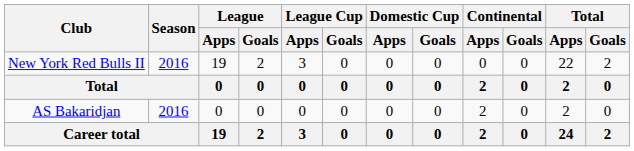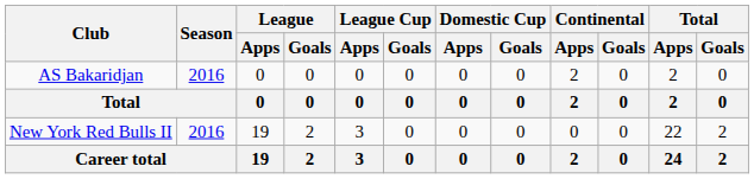 <table class="wikitable" style="text-align: center;">
 <tr>
 <th rowspan="2">Club</th>
 <th rowspan="2">Season</th>
 <th colspan="2">League</th>
 <th colspan="2">League Cup</th>
 <th colspan="2">Domestic Cup</th>
 <th colspan="2">Continental</th>
 <th colspan="2">Total</th>
 </tr>
 <tr>
 <th>Apps</th>
 <th>Goals</th>
 <th>Apps</th>
 <th>Goals</th>
 <th>Apps</th>
 <th>Goals</th>
 <th>Apps</th>
 <th>Goals</th>
 <th>Apps</th>
 <th>Goals</th>
 </tr>
 <tr>
-<td rowspan="1"><a href='#'>New York Red Bulls II</a></td>
+<td rowspan="1"><a href='#'>AS Bakaridjan</a></td>
 <td><a href='#'>2016</a></td>
-<td>19</td>
-<td>2</td>
-<td>3</td>
 <td>0</td>
 <td>0</td>
 <td>0</td>
 <td>0</td>
 <td>0</td>
-<td>22</td>
+<td>0</td>
 <td>2</td>
+<td>0</td>
+<td>2</td>
+<td>0</td>
 </tr>
 <tr>
 <th colspan="2">Total</th>
 <th>0</th>
 <th>0</th>
 <th>0</th>
 <th>0</th>
 <th>0</th>
 <th>0</th>
 <th>2</th>
 <th>0</th>
 <th>2</th>
 <th>0</th>
 </tr>
 <tr>
-<td rowspan="1"><a href='#'>AS Bakaridjan</a></td>
+<td rowspan="1"><a href='#'>New York Red Bulls II</a></td>
 <td><a href='#'>2016</a></td>
+<td>19</td>
+<td>2</td>
+<td>3</td>
 <td>0</td>
 <td>0</td>
 <td>0</td>
 <td>0</td>
 <td>0</td>
-<td>0</td>
+<td>22</td>
 <td>2</td>
-<td>0</td>
-<td>2</td>
-<td>0</td>
 </tr>
 <tr>
 <th colspan="2">Career total</th>
 <th>19</th>
 <th>2</th>
 <th>3</th>
 <th>0</th>
 <th>0</th>
 <th>0</th>
 <th>2</th>
 <th>0</th>
 <th>24</th>
 <th>2</th>
 </tr>
 </table>
